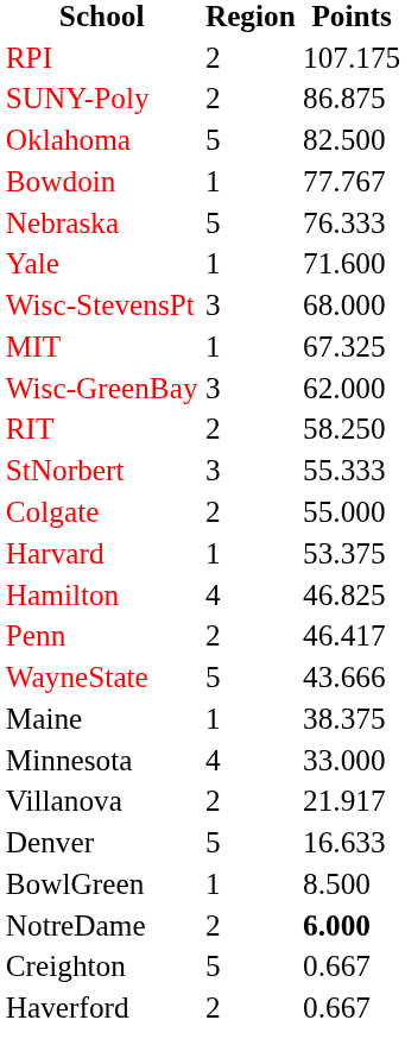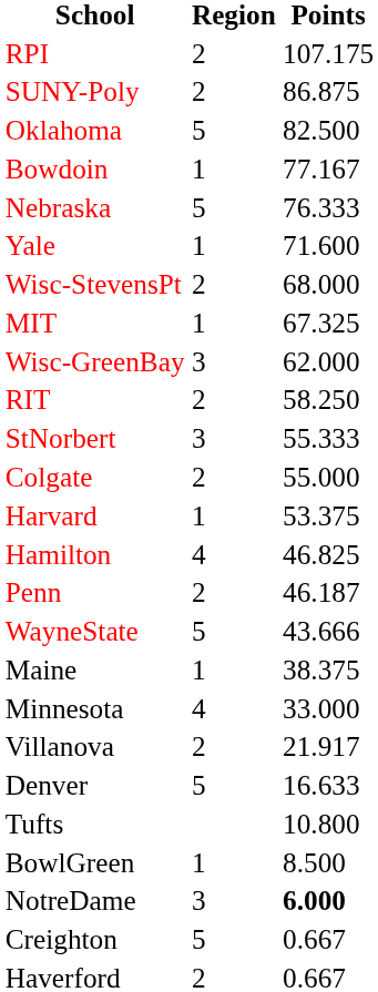 <table>
 <tr>
 <th>School</th>
 <th>Region</th>
 <th>Points</th>
 </tr>
 <tr>
 <td style="color: red">RPI</td>
 <td>2</td>
 <td>107.175</td>
 </tr>
 <tr>
 <td style="color: red">SUNY-Poly</td>
 <td>2</td>
 <td>86.875</td>
 </tr>
 <tr>
 <td style="color: red">Oklahoma</td>
 <td>5</td>
 <td>82.500</td>
 </tr>
 <tr>
 <td style="color: red">Bowdoin</td>
 <td>1</td>
-<td>77.767</td>
+<td>77.167</td>
 </tr>
 <tr>
 <td style="color: red">Nebraska</td>
 <td>5</td>
 <td>76.333</td>
 </tr>
 <tr>
 <td style="color: red">Yale</td>
 <td>1</td>
 <td>71.600</td>
 </tr>
 <tr>
 <td style="color: red">Wisc-StevensPt</td>
-<td>3</td>
+<td>2</td>
 <td>68.000</td>
 </tr>
 <tr>
 <td style="color: red">MIT</td>
 <td>1</td>
 <td>67.325</td>
 </tr>
 <tr>
 <td style="color: red">Wisc-GreenBay</td>
 <td>3</td>
 <td>62.000</td>
 </tr>
 <tr>
 <td style="color: red">RIT</td>
 <td>2</td>
 <td>58.250</td>
 </tr>
 <tr>
 <td style="color: red">StNorbert</td>
 <td>3</td>
 <td>55.333</td>
 </tr>
 <tr>
 <td style="color: red">Colgate</td>
 <td>2</td>
 <td>55.000</td>
 </tr>
 <tr>
 <td style="color: red">Harvard</td>
 <td>1</td>
 <td>53.375</td>
 </tr>
 <tr>
 <td style="color: red">Hamilton</td>
 <td>4</td>
 <td>46.825</td>
 </tr>
 <tr>
 <td style="color: red">Penn</td>
 <td>2</td>
-<td>46.417</td>
+<td>46.187</td>
 </tr>
 <tr>
 <td style="color: red">WayneState</td>
 <td>5</td>
 <td>43.666</td>
 </tr>
 <tr>
 <td>Maine</td>
 <td>1</td>
 <td>38.375</td>
 </tr>
 <tr>
 <td>Minnesota</td>
 <td>4</td>
 <td>33.000</td>
 </tr>
 <tr>
 <td>Villanova</td>
 <td>2</td>
 <td>21.917</td>
 </tr>
 <tr>
 <td>Denver</td>
 <td>5</td>
 <td>16.633</td>
 </tr>
 <tr>
+<td>Tufts</td>
+<td></td>
+<td>10.800</td>
+</tr>
+<tr>
 <td>BowlGreen</td>
 <td>1</td>
 <td>8.500</td>
 </tr>
 <tr>
 <td>NotreDame</td>
-<td>2</td>
+<td>3</td>
 <td><strong>6.000</strong></td>
 </tr>
 <tr>
 <td>Creighton</td>
 <td>5</td>
 <td>0.667</td>
 </tr>
 <tr>
 <td>Haverford</td>
 <td>2</td>
 <td>0.667</td>
 </tr>
 </table>
